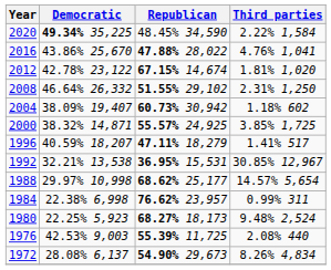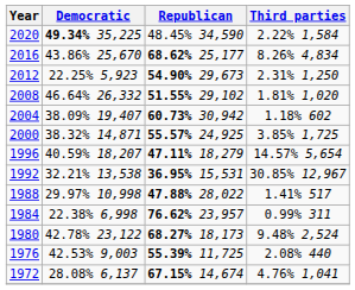 <table class="wikitable sortable" style="float:right; margin:1em; font-size:95%">
 <tr style="background:lightgrey;">
 <th>Year</th>
 <th><a href='#'>Democratic</a></th>
 <th><a href='#'>Republican</a></th>
 <th><a href='#'>Third parties</a></th>
 </tr>
 <tr>
 <td align="center" ><a href='#'>2020</a></td>
 <td align="center" ><strong>49.34%</strong> <em>35,225</em></td>
 <td align="center" >48.45% <em>34,590</em></td>
 <td align="center" >2.22% <em>1,584</em></td>
 </tr>
 <tr>
 <td align="center" ><a href='#'>2016</a></td>
 <td align="center" >43.86% <em>25,670</em></td>
-<td align="center" ><strong>47.88%</strong> <em>28,022</em></td>
-<td align="center" >4.76% <em>1,041</em></td>
+<td align="center" ><strong>68.62%</strong> <em>25,177</em></td>
+<td align="center" >8.26% <em>4,834</em></td>
 </tr>
 <tr>
 <td align="center" ><a href='#'>2012</a></td>
-<td align="center" >42.78% <em>23,122</em></td>
-<td align="center" ><strong>67.15%</strong> <em>14,674</em></td>
-<td align="center" >1.81% <em>1,020</em></td>
+<td align="center" >22.25% <em>5,923</em></td>
+<td align="center" ><strong>54.90%</strong> <em>29,673</em></td>
+<td align="center" >2.31% <em>1,250</em></td>
 </tr>
 <tr>
 <td align="center" ><a href='#'>2008</a></td>
 <td align="center" >46.64% <em>26,332</em></td>
 <td align="center" ><strong>51.55%</strong> <em>29,102</em></td>
-<td align="center" >2.31% <em>1,250</em></td>
+<td align="center" >1.81% <em>1,020</em></td>
 </tr>
 <tr>
 <td align="center" ><a href='#'>2004</a></td>
 <td align="center" >38.09% <em>19,407</em></td>
 <td align="center" ><strong>60.73%</strong> <em>30,942</em></td>
 <td align="center" >1.18% <em>602</em></td>
 </tr>
 <tr>
 <td align="center" ><a href='#'>2000</a></td>
 <td align="center" >38.32% <em>14,871</em></td>
 <td align="center" ><strong>55.57%</strong> <em>24,925</em></td>
 <td align="center" >3.85% <em>1,725</em></td>
 </tr>
 <tr>
 <td align="center" ><a href='#'>1996</a></td>
 <td align="center" >40.59% <em>18,207</em></td>
 <td align="center" ><strong>47.11%</strong> <em>18,279</em></td>
-<td align="center" >1.41% <em>517</em></td>
+<td align="center" >14.57% <em>5,654</em></td>
 </tr>
 <tr>
 <td align="center" ><a href='#'>1992</a></td>
 <td align="center" >32.21% <em>13,538</em></td>
 <td align="center" ><strong>36.95%</strong> <em>15,531</em></td>
 <td align="center" >30.85% <em>12,967</em></td>
 </tr>
 <tr>
 <td align="center" ><a href='#'>1988</a></td>
 <td align="center" >29.97% <em>10,998</em></td>
-<td align="center" ><strong>68.62%</strong> <em>25,177</em></td>
-<td align="center" >14.57% <em>5,654</em></td>
+<td align="center" ><strong>47.88%</strong> <em>28,022</em></td>
+<td align="center" >1.41% <em>517</em></td>
 </tr>
 <tr>
 <td align="center" ><a href='#'>1984</a></td>
 <td align="center" >22.38% <em>6,998</em></td>
 <td align="center" ><strong>76.62%</strong> <em>23,957</em></td>
 <td align="center" >0.99% <em>311</em></td>
 </tr>
 <tr>
 <td align="center" ><a href='#'>1980</a></td>
-<td align="center" >22.25% <em>5,923</em></td>
+<td align="center" >42.78% <em>23,122</em></td>
 <td align="center" ><strong>68.27%</strong> <em>18,173</em></td>
 <td align="center" >9.48% <em>2,524</em></td>
 </tr>
 <tr>
 <td align="center" ><a href='#'>1976</a></td>
 <td align="center" >42.53% <em>9,003</em></td>
 <td align="center" ><strong>55.39%</strong> <em>11,725</em></td>
 <td align="center" >2.08% <em>440</em></td>
 </tr>
 <tr>
 <td align="center" ><a href='#'>1972</a></td>
 <td align="center" >28.08% <em>6,137</em></td>
-<td align="center" ><strong>54.90%</strong> <em>29,673</em></td>
-<td align="center" >8.26% <em>4,834</em></td>
+<td align="center" ><strong>67.15%</strong> <em>14,674</em></td>
+<td align="center" >4.76% <em>1,041</em></td>
 </tr>
 <tr>
 </tr>
 </table>
